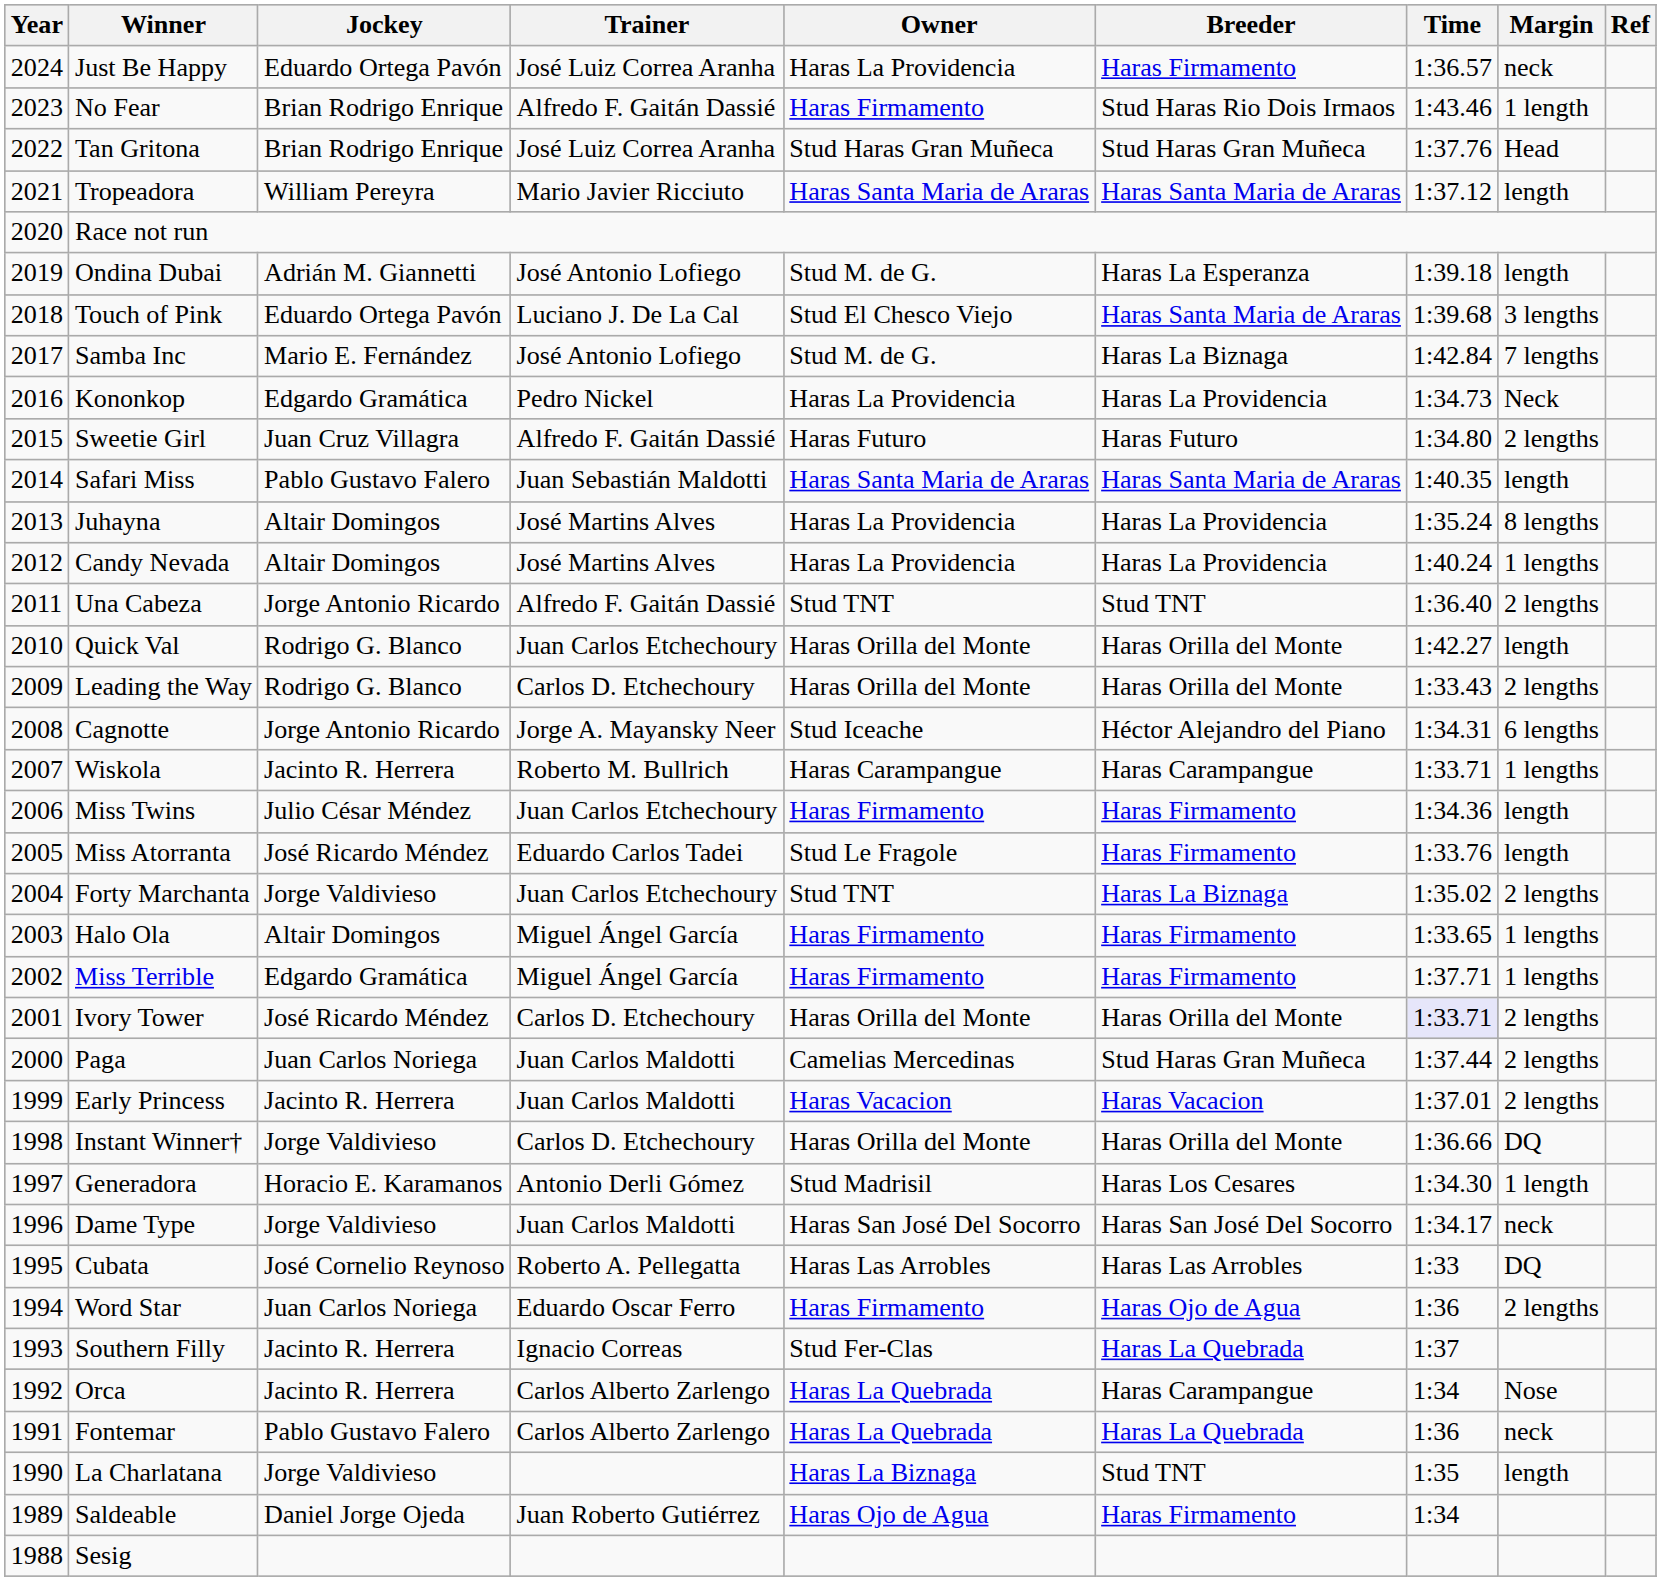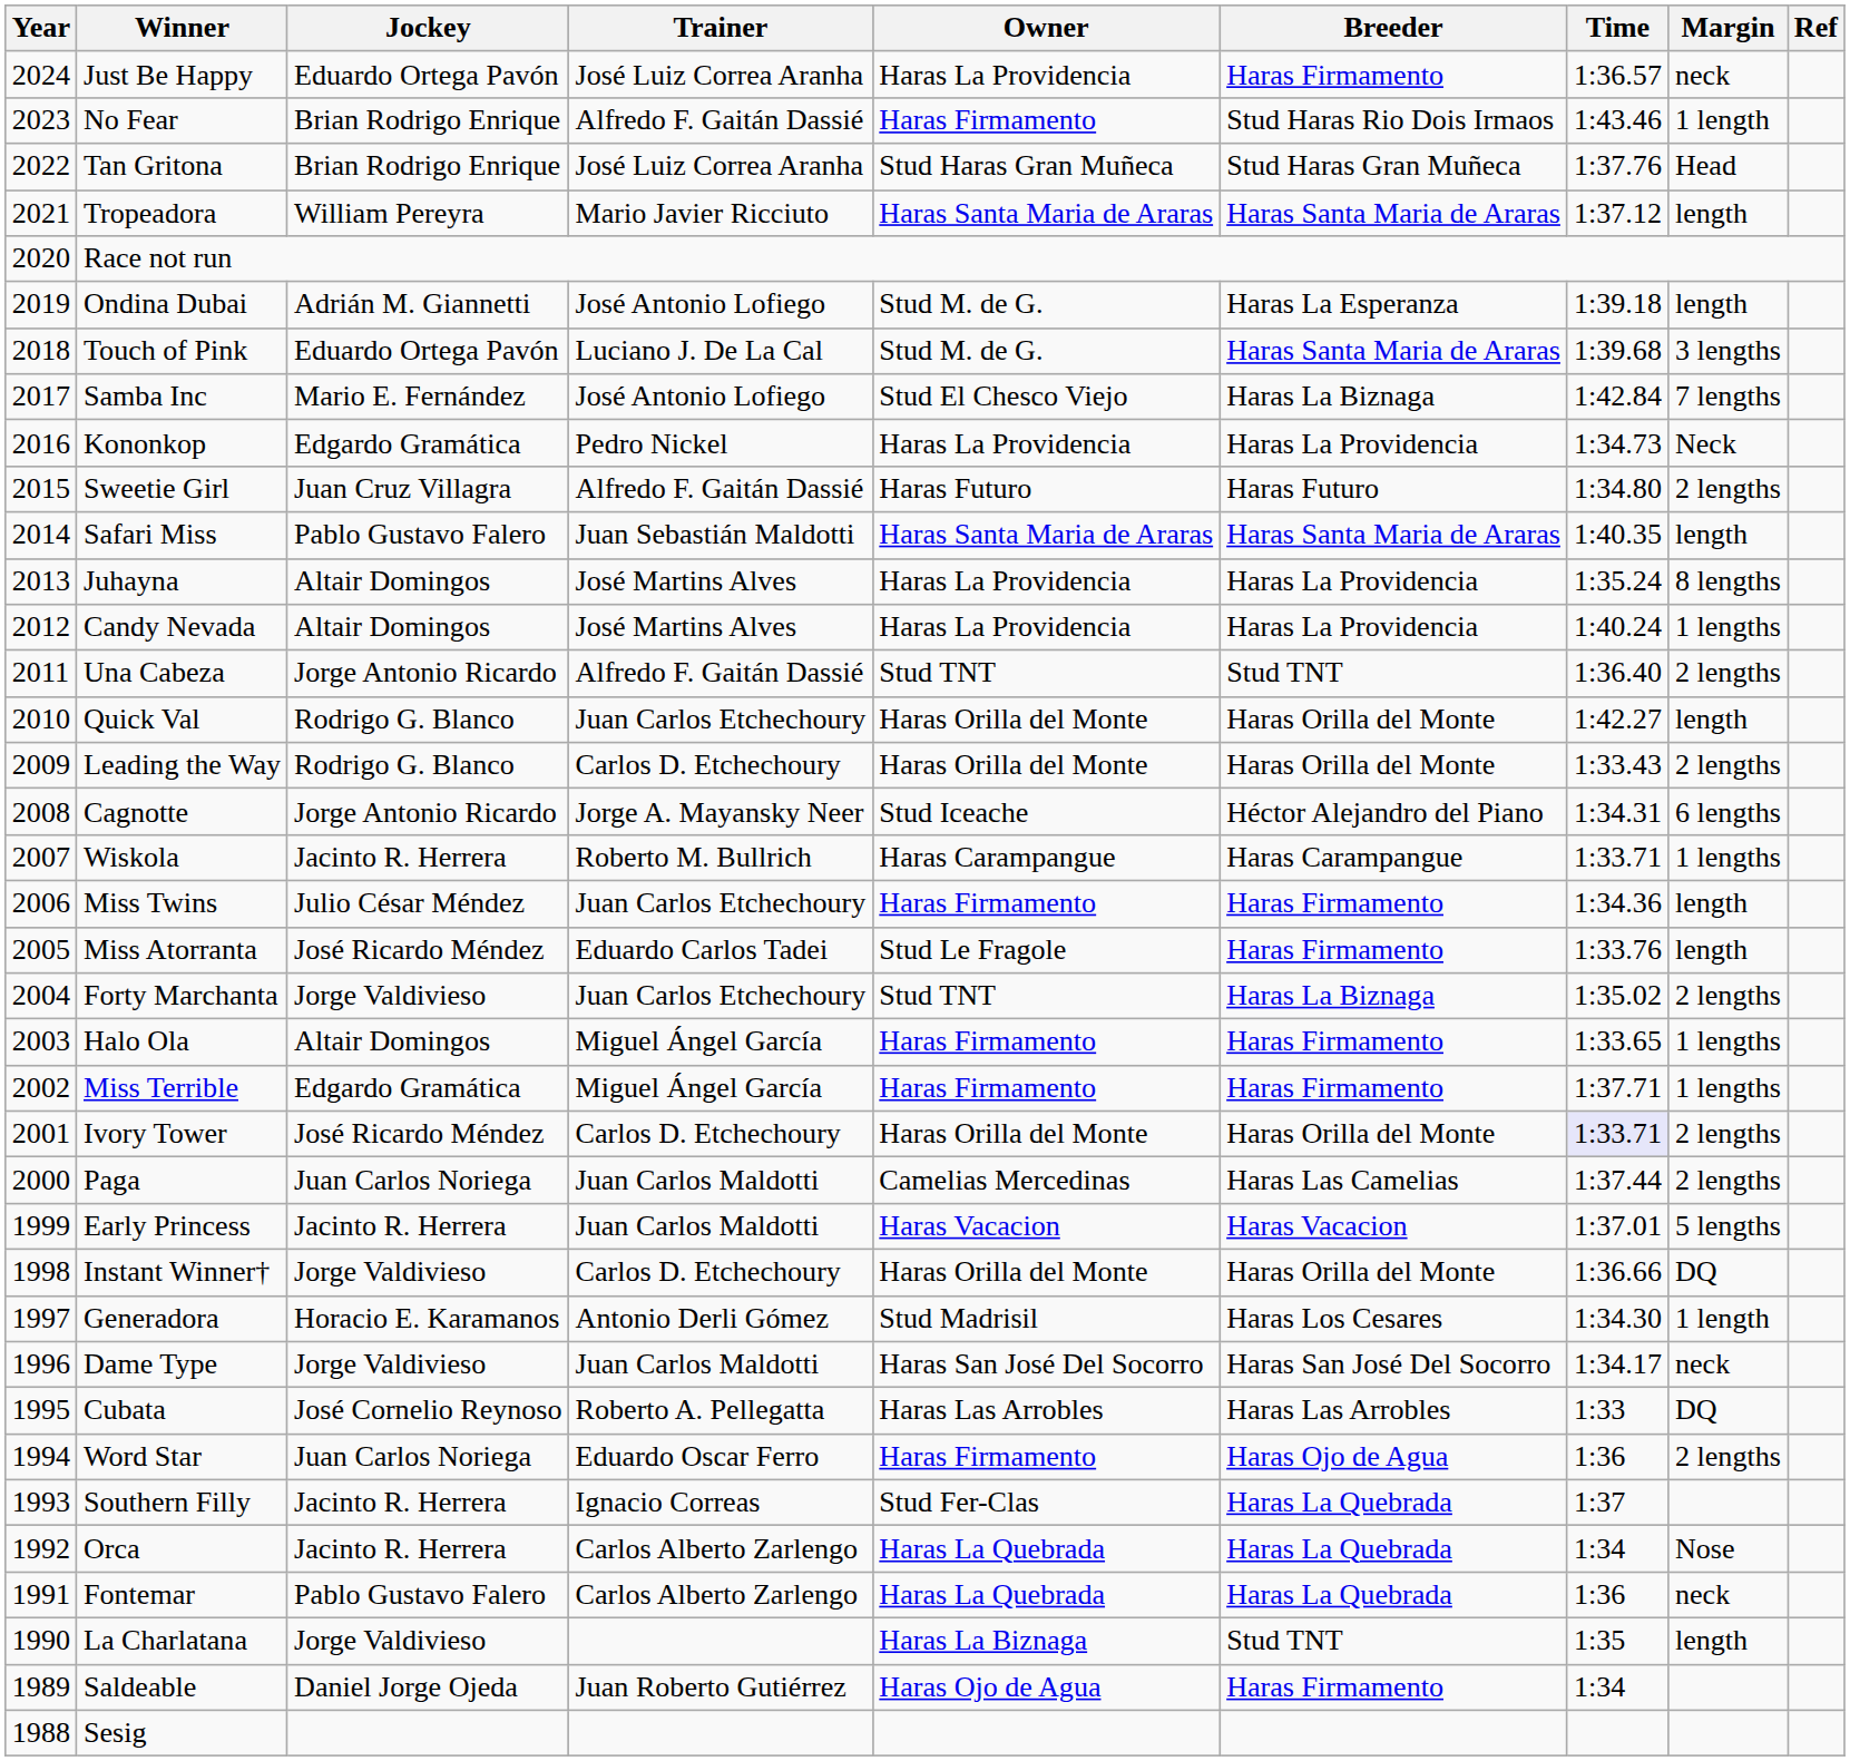 <table class="wikitable">
 <tr>
 <th>Year</th>
 <th>Winner</th>
 <th>Jockey</th>
 <th>Trainer</th>
 <th>Owner</th>
 <th>Breeder</th>
 <th>Time</th>
 <th>Margin</th>
 <th>Ref</th>
 </tr>
 <tr>
 <td>2024</td>
 <td>Just Be Happy</td>
 <td>Eduardo Ortega Pavón</td>
 <td>José Luiz Correa Aranha</td>
 <td>Haras La Providencia</td>
 <td><a href='#'>Haras Firmamento</a></td>
 <td>1:36.57</td>
 <td> neck</td>
 <td></td>
 </tr>
 <tr>
 <td>2023</td>
 <td>No Fear</td>
 <td>Brian Rodrigo Enrique</td>
 <td>Alfredo F. Gaitán Dassié</td>
 <td><a href='#'>Haras Firmamento</a></td>
 <td>Stud Haras Rio Dois Irmaos</td>
 <td>1:43.46</td>
 <td>1 length</td>
 <td></td>
 </tr>
 <tr>
 <td>2022</td>
 <td>Tan Gritona</td>
 <td>Brian Rodrigo Enrique</td>
 <td>José Luiz Correa Aranha</td>
 <td>Stud Haras Gran Muñeca</td>
 <td>Stud Haras Gran Muñeca</td>
 <td>1:37.76</td>
 <td>Head</td>
 <td></td>
 </tr>
 <tr>
 <td>2021</td>
 <td>Tropeadora</td>
 <td>William Pereyra</td>
 <td>Mario Javier Ricciuto</td>
 <td><a href='#'>Haras Santa Maria de Araras</a></td>
 <td><a href='#'>Haras Santa Maria de Araras</a></td>
 <td>1:37.12</td>
 <td> length</td>
 <td></td>
 </tr>
 <tr>
 <td>2020</td>
 <td colspan="8">Race not run</td>
 </tr>
 <tr>
 <td>2019</td>
 <td>Ondina Dubai</td>
 <td>Adrián M. Giannetti</td>
 <td>José Antonio Lofiego</td>
 <td>Stud M. de G.</td>
 <td>Haras La Esperanza</td>
 <td>1:39.18</td>
 <td> length</td>
 <td></td>
 </tr>
 <tr>
 <td>2018</td>
 <td>Touch of Pink</td>
 <td>Eduardo Ortega Pavón</td>
 <td>Luciano J. De La Cal</td>
-<td>Stud El Chesco Viejo</td>
+<td>Stud M. de G.</td>
 <td><a href='#'>Haras Santa Maria de Araras</a></td>
 <td>1:39.68</td>
 <td>3 lengths</td>
 <td></td>
 </tr>
 <tr>
 <td>2017</td>
 <td>Samba Inc</td>
 <td>Mario E. Fernández</td>
 <td>José Antonio Lofiego</td>
-<td>Stud M. de G.</td>
+<td>Stud El Chesco Viejo</td>
 <td>Haras La Biznaga</td>
 <td>1:42.84</td>
 <td>7 lengths</td>
 <td></td>
 </tr>
 <tr>
 <td>2016</td>
 <td>Kononkop</td>
 <td>Edgardo Gramática</td>
 <td>Pedro Nickel</td>
 <td>Haras La Providencia</td>
 <td>Haras La Providencia</td>
 <td>1:34.73</td>
 <td>Neck</td>
 <td></td>
 </tr>
 <tr>
 <td>2015</td>
 <td>Sweetie Girl</td>
 <td>Juan Cruz Villagra</td>
 <td>Alfredo F. Gaitán Dassié</td>
 <td>Haras Futuro</td>
 <td>Haras Futuro</td>
 <td>1:34.80</td>
 <td>2 lengths</td>
 <td></td>
 </tr>
 <tr>
 <td>2014</td>
 <td>Safari Miss</td>
 <td>Pablo Gustavo Falero</td>
 <td>Juan Sebastián Maldotti</td>
 <td><a href='#'>Haras Santa Maria de Araras</a></td>
 <td><a href='#'>Haras Santa Maria de Araras</a></td>
 <td>1:40.35</td>
 <td> length</td>
 <td></td>
 </tr>
 <tr>
 <td>2013</td>
 <td>Juhayna</td>
 <td>Altair Domingos</td>
 <td>José Martins Alves</td>
 <td>Haras La Providencia</td>
 <td>Haras La Providencia</td>
 <td>1:35.24</td>
 <td>8 lengths</td>
 <td></td>
 </tr>
 <tr>
 <td>2012</td>
 <td>Candy Nevada</td>
 <td>Altair Domingos</td>
 <td>José Martins Alves</td>
 <td>Haras La Providencia</td>
 <td>Haras La Providencia</td>
 <td>1:40.24</td>
 <td>1 lengths</td>
 <td></td>
 </tr>
 <tr>
 <td>2011</td>
 <td>Una Cabeza</td>
 <td>Jorge Antonio Ricardo</td>
 <td>Alfredo F. Gaitán Dassié</td>
 <td>Stud TNT</td>
 <td>Stud TNT</td>
 <td>1:36.40</td>
 <td>2 lengths</td>
 <td></td>
 </tr>
 <tr>
 <td>2010</td>
 <td>Quick Val</td>
 <td>Rodrigo G. Blanco</td>
 <td>Juan Carlos Etchechoury</td>
 <td>Haras Orilla del Monte</td>
 <td>Haras Orilla del Monte</td>
 <td>1:42.27</td>
 <td> length</td>
 <td></td>
 </tr>
 <tr>
 <td>2009</td>
 <td>Leading the Way</td>
 <td>Rodrigo G. Blanco</td>
 <td>Carlos D. Etchechoury</td>
 <td>Haras Orilla del Monte</td>
 <td>Haras Orilla del Monte</td>
 <td>1:33.43</td>
 <td>2 lengths</td>
 <td></td>
 </tr>
 <tr>
 <td>2008</td>
 <td>Cagnotte</td>
 <td>Jorge Antonio Ricardo</td>
 <td>Jorge A. Mayansky Neer</td>
 <td>Stud Iceache</td>
 <td>Héctor Alejandro del Piano</td>
 <td>1:34.31</td>
 <td>6 lengths</td>
 <td></td>
 </tr>
 <tr>
 <td>2007</td>
 <td>Wiskola</td>
 <td>Jacinto R. Herrera</td>
 <td>Roberto M. Bullrich</td>
 <td>Haras Carampangue</td>
 <td>Haras Carampangue</td>
 <td>1:33.71</td>
 <td>1 lengths</td>
 <td></td>
 </tr>
 <tr>
 <td>2006</td>
 <td>Miss Twins</td>
 <td>Julio César Méndez</td>
 <td>Juan Carlos Etchechoury</td>
 <td><a href='#'>Haras Firmamento</a></td>
 <td><a href='#'>Haras Firmamento</a></td>
 <td>1:34.36</td>
 <td> length</td>
 <td></td>
 </tr>
 <tr>
 <td>2005</td>
 <td>Miss Atorranta</td>
 <td>José Ricardo Méndez</td>
 <td>Eduardo Carlos Tadei</td>
 <td>Stud Le Fragole</td>
 <td><a href='#'>Haras Firmamento</a></td>
 <td>1:33.76</td>
 <td> length</td>
 <td></td>
 </tr>
 <tr>
 <td>2004</td>
 <td>Forty Marchanta</td>
 <td>Jorge Valdivieso</td>
 <td>Juan Carlos Etchechoury</td>
 <td>Stud TNT</td>
 <td><a href='#'>Haras La Biznaga</a></td>
 <td>1:35.02</td>
 <td>2 lengths</td>
 <td></td>
 </tr>
 <tr>
 <td>2003</td>
 <td>Halo Ola</td>
 <td>Altair Domingos</td>
 <td>Miguel Ángel García</td>
 <td><a href='#'>Haras Firmamento</a></td>
 <td><a href='#'>Haras Firmamento</a></td>
 <td>1:33.65</td>
 <td>1 lengths</td>
 <td></td>
 </tr>
 <tr>
 <td>2002</td>
 <td><a href='#'>Miss Terrible</a></td>
 <td>Edgardo Gramática</td>
 <td>Miguel Ángel García</td>
 <td><a href='#'>Haras Firmamento</a></td>
 <td><a href='#'>Haras Firmamento</a></td>
 <td>1:37.71</td>
 <td>1 lengths</td>
 <td></td>
 </tr>
 <tr>
 <td>2001</td>
 <td>Ivory Tower</td>
 <td>José Ricardo Méndez</td>
 <td>Carlos D. Etchechoury</td>
 <td>Haras Orilla del Monte</td>
 <td>Haras Orilla del Monte</td>
 <td style="background: lavender;">1:33.71</td>
 <td>2 lengths</td>
 <td></td>
 </tr>
 <tr>
 <td>2000</td>
 <td>Paga</td>
 <td>Juan Carlos Noriega</td>
 <td>Juan Carlos Maldotti</td>
 <td>Camelias Mercedinas</td>
-<td>Stud Haras Gran Muñeca</td>
+<td>Haras Las Camelias</td>
 <td>1:37.44</td>
 <td>2 lengths</td>
 <td></td>
 </tr>
 <tr>
 <td>1999</td>
 <td>Early Princess</td>
 <td>Jacinto R. Herrera</td>
 <td>Juan Carlos Maldotti</td>
 <td><a href='#'>Haras Vacacion</a></td>
 <td><a href='#'>Haras Vacacion</a></td>
 <td>1:37.01</td>
-<td>2 lengths</td>
+<td>5 lengths</td>
 <td></td>
 </tr>
 <tr>
 <td>1998</td>
 <td>Instant Winner†</td>
 <td>Jorge Valdivieso</td>
 <td>Carlos D. Etchechoury</td>
 <td>Haras Orilla del Monte</td>
 <td>Haras Orilla del Monte</td>
 <td>1:36.66</td>
 <td>DQ</td>
 <td></td>
 </tr>
 <tr>
 <td>1997</td>
 <td>Generadora</td>
 <td>Horacio E. Karamanos</td>
 <td>Antonio Derli Gómez</td>
 <td>Stud Madrisil</td>
 <td>Haras Los Cesares</td>
 <td>1:34.30</td>
 <td>1 length</td>
 <td></td>
 </tr>
 <tr>
 <td>1996</td>
 <td>Dame Type</td>
 <td>Jorge Valdivieso</td>
 <td>Juan Carlos Maldotti</td>
 <td>Haras San José Del Socorro</td>
 <td>Haras San José Del Socorro</td>
 <td>1:34.17</td>
 <td> neck</td>
 <td></td>
 </tr>
 <tr>
 <td>1995</td>
 <td>Cubata</td>
 <td>José Cornelio Reynoso</td>
 <td>Roberto A. Pellegatta</td>
 <td>Haras Las Arrobles</td>
 <td>Haras Las Arrobles</td>
 <td>1:33</td>
 <td>DQ</td>
 <td></td>
 </tr>
 <tr>
 <td>1994</td>
 <td>Word Star</td>
 <td>Juan Carlos Noriega</td>
 <td>Eduardo Oscar Ferro</td>
 <td><a href='#'>Haras Firmamento</a></td>
 <td><a href='#'>Haras Ojo de Agua</a></td>
 <td>1:36</td>
 <td>2 lengths</td>
 <td></td>
 </tr>
 <tr>
 <td>1993</td>
 <td>Southern Filly</td>
 <td>Jacinto R. Herrera</td>
 <td>Ignacio Correas</td>
 <td>Stud Fer-Clas</td>
 <td><a href='#'>Haras La Quebrada</a></td>
 <td>1:37</td>
 <td></td>
 <td></td>
 </tr>
 <tr>
 <td>1992</td>
 <td>Orca</td>
 <td>Jacinto R. Herrera</td>
 <td>Carlos Alberto Zarlengo</td>
 <td><a href='#'>Haras La Quebrada</a></td>
-<td>Haras Carampangue</td>
+<td><a href='#'>Haras La Quebrada</a></td>
 <td>1:34</td>
 <td>Nose</td>
 <td></td>
 </tr>
 <tr>
 <td>1991</td>
 <td>Fontemar</td>
 <td>Pablo Gustavo Falero</td>
 <td>Carlos Alberto Zarlengo</td>
 <td><a href='#'>Haras La Quebrada</a></td>
 <td><a href='#'>Haras La Quebrada</a></td>
 <td>1:36</td>
 <td> neck</td>
 <td></td>
 </tr>
 <tr>
 <td>1990</td>
 <td>La Charlatana</td>
 <td>Jorge Valdivieso</td>
 <td></td>
 <td><a href='#'>Haras La Biznaga</a></td>
 <td>Stud TNT</td>
 <td>1:35</td>
 <td> length</td>
 <td></td>
 </tr>
 <tr>
 <td>1989</td>
 <td>Saldeable</td>
 <td>Daniel Jorge Ojeda</td>
 <td>Juan Roberto Gutiérrez</td>
 <td><a href='#'>Haras Ojo de Agua</a></td>
 <td><a href='#'>Haras Firmamento</a></td>
 <td>1:34</td>
 <td></td>
 <td></td>
 </tr>
 <tr>
 <td>1988</td>
 <td>Sesig</td>
 <td></td>
 <td></td>
 <td></td>
 <td></td>
 <td></td>
 <td></td>
 <td></td>
 </tr>
 </table>
